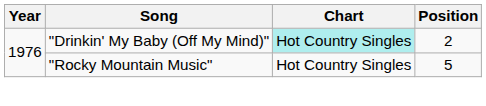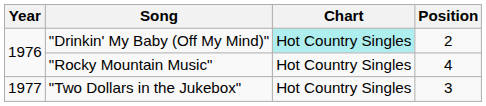 <table class="wikitable">
 <tr>
 <th>Year</th>
 <th>Song</th>
 <th>Chart</th>
 <th>Position</th>
 </tr>
 <tr>
 <td rowspan="2">1976</td>
 <td>"Drinkin' My Baby (Off My Mind)"</td>
 <td style="background: paleturquoise;">Hot Country Singles</td>
 <td align="center">2</td>
 </tr>
 <tr>
 <td>"Rocky Mountain Music"</td>
 <td>Hot Country Singles</td>
-<td align="center">5</td>
+<td align="center">4</td>
+</tr>
+<tr>
+<td>1977</td>
+<td>"Two Dollars in the Jukebox"</td>
+<td>Hot Country Singles</td>
+<td align="center">3</td>
 </tr>
 </table>
